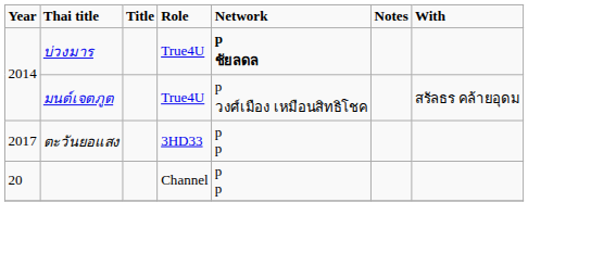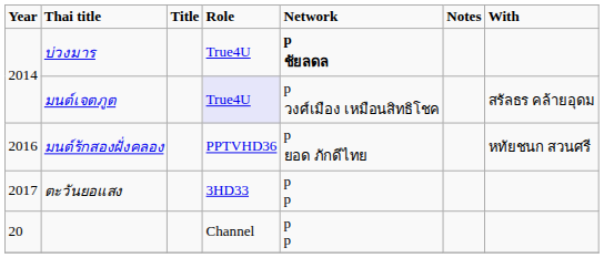 <table class="wikitable" style="font-size: 85%;">
 <tr>
 <td><strong>Year</strong></td>
 <td><strong>Thai title</strong></td>
 <td><strong>Title</strong></td>
 <td><strong>Role</strong></td>
 <td><strong>Network</strong></td>
 <td><strong>Notes</strong></td>
 <td><strong>With</strong></td>
 </tr>
 <tr>
 <td rowspan="2">2014</td>
 <td><em><a href='#'>บ่วงมาร</a></em></td>
 <td><em> </em></td>
 <td><a href='#'>True4U</a></td>
 <td><strong>p <br> ชัยลดล</strong></td>
 <td></td>
 <td></td>
 </tr>
 <tr>
 <td><em><a href='#'>มนต์เจตภูต</a></em></td>
 <td><em> </em></td>
-<td><a href='#'>True4U</a></td>
+<td style="background: lavender;"><a href='#'>True4U</a></td>
 <td>p <br> วงศ์เมือง เหมือนสิทธิโชค</td>
 <td></td>
 <td>สรัลธร คล้ายอุดม</td>
+</tr>
+<tr>
+<td rowspan="1">2016</td>
+<td><em><a href='#'>มนต์รักสองฝั่งคลอง</a></em></td>
+<td><em> </em></td>
+<td><a href='#'>PPTVHD36</a></td>
+<td>p <br> ยอด ภักดีไทย</td>
+<td></td>
+<td>หทัยชนก สวนศรี</td>
 </tr>
 <tr>
 <td rowspan="1">2017</td>
 <td><em>ตะวันยอแสง</em></td>
 <td><em> </em></td>
 <td><a href='#'>3HD33</a></td>
 <td>p <br> p</td>
 <td></td>
 <td></td>
 </tr>
 <tr>
 <td rowspan="1">20</td>
 <td><em> </em></td>
 <td><em> </em></td>
 <td>Channel</td>
 <td>p <br> p</td>
 <td></td>
 <td></td>
 </tr>
 <tr>
 </tr>
 </table>
